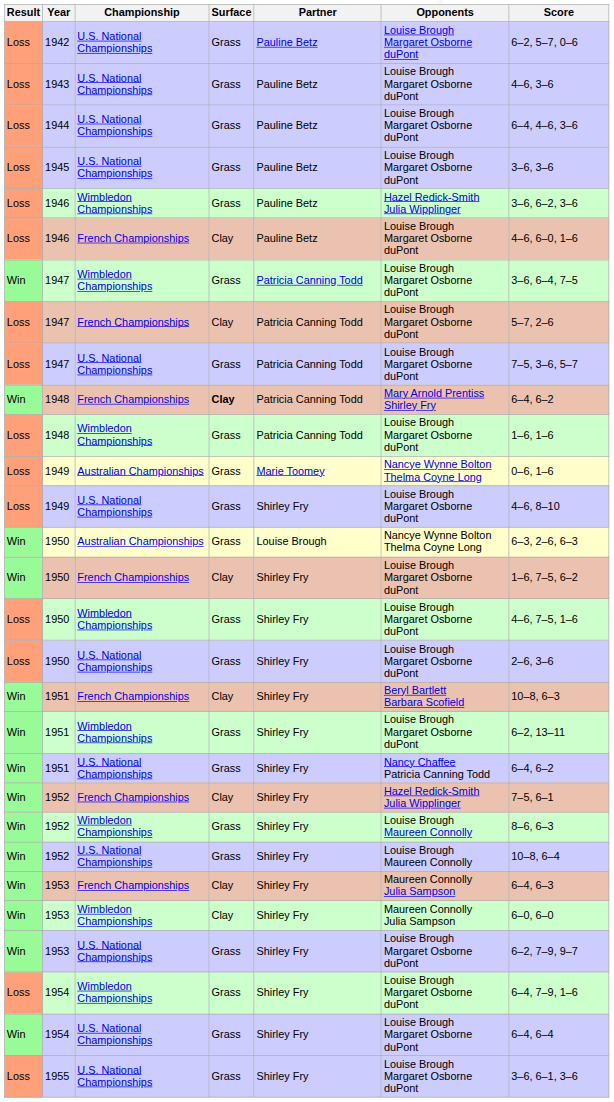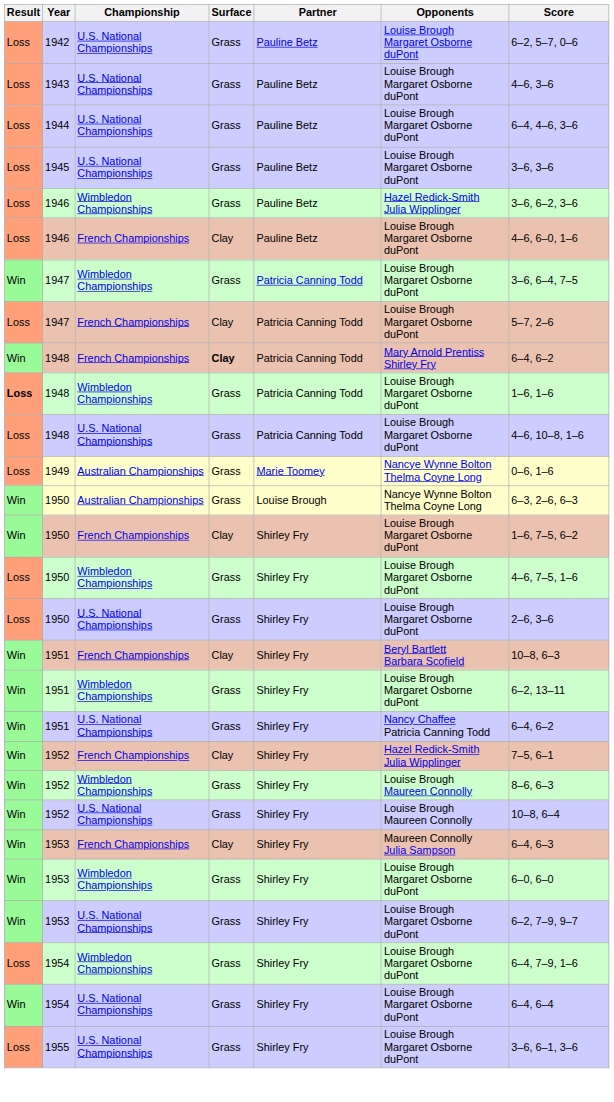 <table class='sortable wikitable'>
 <tr>
 <th style="width:40px">Result</th>
 <th style="width:40px">Year</th>
 <th style="width:190px">Championship</th>
 <th style="width:50px">Surface</th>
 <th style="width:180px">Partner</th>
 <th style="width:180px">Opponents</th>
 <th style="width:140px" class="unsortable">Score</th>
 </tr>
 <tr style="background:#ccf;">
 <td style="background:#ffa07a;">Loss</td>
 <td>1942</td>
 <td><a href='#'>U.S. National Championships</a></td>
 <td>Grass</td>
 <td> <a href='#'>Pauline Betz</a></td>
 <td> <a href='#'>Louise Brough</a> <br>  <a href='#'>Margaret Osborne duPont</a></td>
 <td>6–2, 5–7, 0–6</td>
 </tr>
 <tr style="background:#ccf;">
 <td style="background:#ffa07a;">Loss</td>
 <td>1943</td>
 <td><a href='#'>U.S. National Championships</a></td>
 <td>Grass</td>
 <td> Pauline Betz</td>
 <td> Louise Brough <br>  Margaret Osborne duPont</td>
 <td>4–6, 3–6</td>
 </tr>
 <tr style="background:#ccf;">
 <td style="background:#ffa07a;">Loss</td>
 <td>1944</td>
 <td><a href='#'>U.S. National Championships</a></td>
 <td>Grass</td>
 <td> Pauline Betz</td>
 <td> Louise Brough <br>  Margaret Osborne duPont</td>
 <td>6–4, 4–6, 3–6</td>
 </tr>
 <tr style="background:#ccf;">
 <td style="background:#ffa07a;">Loss</td>
 <td>1945</td>
 <td><a href='#'>U.S. National Championships</a></td>
 <td>Grass</td>
 <td> Pauline Betz</td>
 <td> Louise Brough <br>  Margaret Osborne duPont</td>
 <td>3–6, 3–6</td>
 </tr>
 <tr style="background:#cfc;">
 <td style="background:#ffa07a;">Loss</td>
 <td>1946</td>
 <td><a href='#'>Wimbledon Championships</a></td>
 <td>Grass</td>
 <td> Pauline Betz</td>
 <td> <a href='#'>Hazel Redick-Smith</a> <br>  <a href='#'>Julia Wipplinger</a></td>
 <td>3–6, 6–2, 3–6</td>
 </tr>
 <tr style="background:#ebc2af;">
 <td style="background:#ffa07a;">Loss</td>
 <td>1946</td>
 <td><a href='#'>French Championships</a></td>
 <td>Clay</td>
 <td> Pauline Betz</td>
 <td> Louise Brough <br> Margaret Osborne duPont</td>
 <td>4–6, 6–0, 1–6</td>
 </tr>
 <tr style="background:#cfc;">
 <td style="background:#98fb98;">Win</td>
 <td>1947</td>
 <td><a href='#'>Wimbledon Championships</a></td>
 <td>Grass</td>
 <td> <a href='#'>Patricia Canning Todd</a></td>
 <td> Louise Brough <br>  Margaret Osborne duPont</td>
 <td>3–6, 6–4, 7–5</td>
 </tr>
 <tr style="background:#ebc2af;">
 <td style="background:#ffa07a;">Loss</td>
 <td>1947</td>
 <td><a href='#'>French Championships</a></td>
 <td>Clay</td>
 <td> Patricia Canning Todd</td>
 <td> Louise Brough <br>  Margaret Osborne duPont</td>
 <td>5–7, 2–6</td>
 </tr>
-<tr style="background:#ccf;">
-<td style="background:#ffa07a;">Loss</td>
-<td>1947</td>
-<td><a href='#'>U.S. National Championships</a></td>
-<td>Grass</td>
-<td> Patricia Canning Todd</td>
-<td> Louise Brough <br>  Margaret Osborne duPont</td>
-<td>7–5, 3–6, 5–7</td>
-</tr>
 <tr style="background:#ebc2af;">
 <td style="background:#98fb98;">Win</td>
 <td>1948</td>
 <td><a href='#'>French Championships</a></td>
 <td><strong>Clay</strong></td>
 <td> Patricia Canning Todd</td>
 <td> <a href='#'>Mary Arnold Prentiss</a> <br>  <a href='#'>Shirley Fry</a></td>
 <td>6–4, 6–2</td>
 </tr>
 <tr style="background:#cfc;">
-<td style="background:#ffa07a;">Loss</td>
+<td style="background:#ffa07a;"><strong>Loss</strong></td>
 <td>1948</td>
 <td><a href='#'>Wimbledon Championships</a></td>
 <td>Grass</td>
 <td> Patricia Canning Todd</td>
 <td> Louise Brough <br>  Margaret Osborne duPont</td>
 <td>1–6, 1–6</td>
+</tr>
+<tr style="background:#ccf;">
+<td style="background:#ffa07a;">Loss</td>
+<td>1948</td>
+<td><a href='#'>U.S. National Championships</a></td>
+<td>Grass</td>
+<td> Patricia Canning Todd</td>
+<td> Louise Brough <br>  Margaret Osborne duPont</td>
+<td>4–6, 10–8, 1–6</td>
 </tr>
 <tr style="background:#ffc;">
 <td style="background:#ffa07a;">Loss</td>
 <td>1949</td>
 <td><a href='#'>Australian Championships</a></td>
 <td>Grass</td>
 <td> <a href='#'>Marie Toomey</a></td>
 <td> <a href='#'>Nancye Wynne Bolton</a> <br>  <a href='#'>Thelma Coyne Long</a></td>
 <td>0–6, 1–6</td>
-</tr>
-<tr style="background:#ccf;">
-<td style="background:#ffa07a;">Loss</td>
-<td>1949</td>
-<td><a href='#'>U.S. National Championships</a></td>
-<td>Grass</td>
-<td> Shirley Fry</td>
-<td> Louise Brough <br>  Margaret Osborne duPont</td>
-<td>4–6, 8–10</td>
 </tr>
 <tr style="background:#ffc;">
 <td style="background:#98fb98;">Win</td>
 <td>1950</td>
 <td><a href='#'>Australian Championships</a></td>
 <td>Grass</td>
 <td> Louise Brough</td>
 <td> Nancye Wynne Bolton <br>  Thelma Coyne Long</td>
 <td>6–3, 2–6, 6–3</td>
 </tr>
 <tr style="background:#ebc2af;">
 <td style="background:#98fb98;">Win</td>
 <td>1950</td>
 <td><a href='#'>French Championships</a></td>
 <td>Clay</td>
 <td> Shirley Fry</td>
 <td> Louise Brough <br>  Margaret Osborne duPont</td>
 <td>1–6, 7–5, 6–2</td>
 </tr>
 <tr style="background:#cfc;">
 <td style="background:#ffa07a;">Loss</td>
 <td>1950</td>
 <td><a href='#'>Wimbledon Championships</a></td>
 <td>Grass</td>
 <td> Shirley Fry</td>
 <td> Louise Brough <br>  Margaret Osborne duPont</td>
 <td>4–6, 7–5, 1–6</td>
 </tr>
 <tr style="background:#ccf;">
 <td style="background:#ffa07a;">Loss</td>
 <td>1950</td>
 <td><a href='#'>U.S. National Championships</a></td>
 <td>Grass</td>
 <td> Shirley Fry</td>
 <td> Louise Brough <br>  Margaret Osborne duPont</td>
 <td>2–6, 3–6</td>
 </tr>
 <tr style="background:#ebc2af;">
 <td style="background:#98fb98;">Win</td>
 <td>1951</td>
 <td><a href='#'>French Championships</a></td>
 <td>Clay</td>
 <td> Shirley Fry</td>
 <td> <a href='#'>Beryl Bartlett</a> <br>  <a href='#'>Barbara Scofield</a></td>
 <td>10–8, 6–3</td>
 </tr>
 <tr style="background:#cfc;">
 <td style="background:#98fb98;">Win</td>
 <td>1951</td>
 <td><a href='#'>Wimbledon Championships</a></td>
 <td>Grass</td>
 <td> Shirley Fry</td>
 <td> Louise Brough <br>  Margaret Osborne duPont</td>
 <td>6–2, 13–11</td>
 </tr>
 <tr style="background:#ccf;">
 <td style="background:#98fb98;">Win</td>
 <td>1951</td>
 <td><a href='#'>U.S. National Championships</a></td>
 <td>Grass</td>
 <td> Shirley Fry</td>
 <td> <a href='#'>Nancy Chaffee</a> <br>  Patricia Canning Todd</td>
 <td>6–4, 6–2</td>
 </tr>
 <tr style="background:#ebc2af;">
 <td style="background:#98fb98;">Win</td>
 <td>1952</td>
 <td><a href='#'>French Championships</a></td>
 <td>Clay</td>
 <td> Shirley Fry</td>
 <td> <a href='#'>Hazel Redick-Smith</a> <br>  <a href='#'>Julia Wipplinger</a></td>
 <td>7–5, 6–1</td>
 </tr>
 <tr style="background:#cfc;">
 <td style="background:#98fb98;">Win</td>
 <td>1952</td>
 <td><a href='#'>Wimbledon Championships</a></td>
 <td>Grass</td>
 <td> Shirley Fry</td>
 <td> Louise Brough <br>  <a href='#'>Maureen Connolly</a></td>
 <td>8–6, 6–3</td>
 </tr>
 <tr style="background:#ccf;">
 <td style="background:#98fb98;">Win</td>
 <td>1952</td>
 <td><a href='#'>U.S. National Championships</a></td>
 <td>Grass</td>
 <td> Shirley Fry</td>
 <td> Louise Brough <br>  Maureen Connolly</td>
 <td>10–8, 6–4</td>
 </tr>
 <tr style="background:#ebc2af;">
 <td style="background:#98fb98;">Win</td>
 <td>1953</td>
 <td><a href='#'>French Championships</a></td>
 <td>Clay</td>
 <td> Shirley Fry</td>
 <td> Maureen Connolly <br>  <a href='#'>Julia Sampson</a></td>
 <td>6–4, 6–3</td>
 </tr>
 <tr style="background:#cfc;">
 <td style="background:#98fb98;">Win</td>
 <td>1953</td>
 <td><a href='#'>Wimbledon Championships</a></td>
-<td>Clay</td>
+<td>Grass</td>
 <td> Shirley Fry</td>
-<td> Maureen Connolly <br>  Julia Sampson</td>
+<td> Louise Brough <br>  Margaret Osborne duPont</td>
 <td>6–0, 6–0</td>
 </tr>
 <tr style="background:#ccf;">
 <td style="background:#98fb98;">Win</td>
 <td>1953</td>
 <td><a href='#'>U.S. National Championships</a></td>
 <td>Grass</td>
 <td> Shirley Fry</td>
 <td> Louise Brough <br>  Margaret Osborne duPont</td>
 <td>6–2, 7–9, 9–7</td>
 </tr>
 <tr style="background:#cfc;">
 <td style="background:#ffa07a;">Loss</td>
 <td>1954</td>
 <td><a href='#'>Wimbledon Championships</a></td>
 <td>Grass</td>
 <td> Shirley Fry</td>
 <td> Louise Brough <br>  Margaret Osborne duPont</td>
 <td>6–4, 7–9, 1–6</td>
 </tr>
 <tr style="background:#ccf;">
 <td style="background:#98fb98;">Win</td>
 <td>1954</td>
 <td><a href='#'>U.S. National Championships</a></td>
 <td>Grass</td>
 <td> Shirley Fry</td>
 <td> Louise Brough <br>  Margaret Osborne duPont</td>
 <td>6–4, 6–4</td>
 </tr>
 <tr style="background:#ccf;">
 <td style="background:#ffa07a;">Loss</td>
 <td>1955</td>
 <td><a href='#'>U.S. National Championships</a></td>
 <td>Grass</td>
 <td> Shirley Fry</td>
 <td> Louise Brough <br>  Margaret Osborne duPont</td>
 <td>3–6, 6–1, 3–6</td>
 </tr>
 </table>
